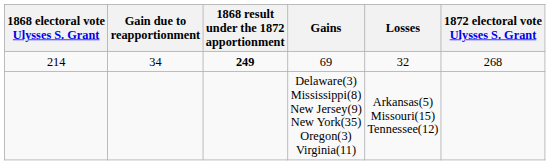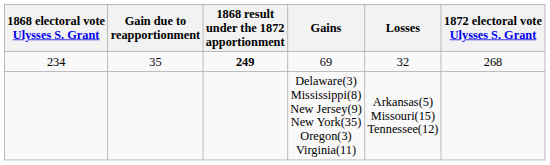 <table class="wikitable" style="text-align:center">
 <tr>
 <th>1868 electoral vote<br><a href='#'>Ulysses S. Grant</a></th>
 <th>Gain due to<br>reapportionment</th>
 <th>1868 result<br>under the 1872<br>apportionment</th>
 <th>Gains</th>
 <th>Losses</th>
 <th>1872 electoral vote<br><a href='#'>Ulysses S. Grant</a></th>
 </tr>
 <tr>
-<td>214</td>
-<td> 34</td>
+<td>234</td>
+<td> 35</td>
 <td><strong>249</strong></td>
 <td> 69</td>
 <td> 32</td>
 <td>268</td>
 </tr>
 <tr>
 <td></td>
 <td></td>
 <td></td>
 <td>Delaware(3)<br>Mississippi(8)<br>New Jersey(9)<br>New York(35)<br>Oregon(3)<br>Virginia(11)</td>
 <td>Arkansas(5)<br>Missouri(15)<br>Tennessee(12)</td>
 <td></td>
 </tr>
 </table>
